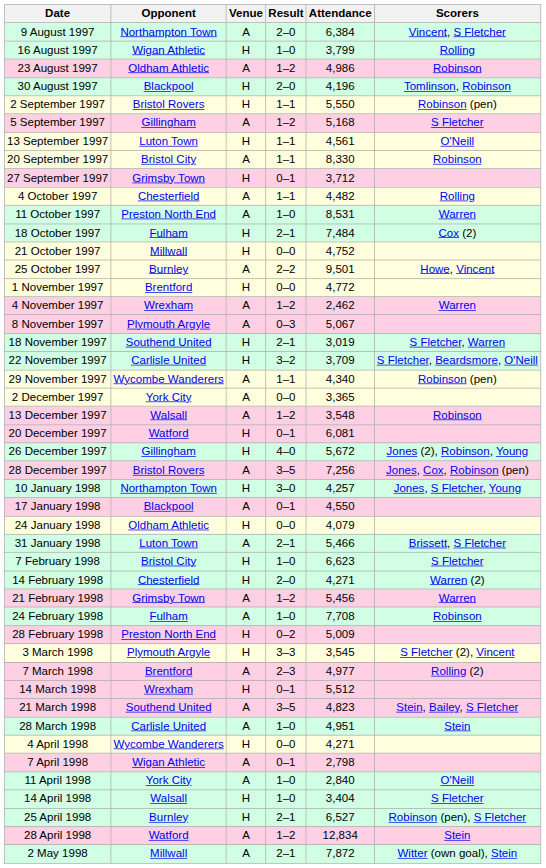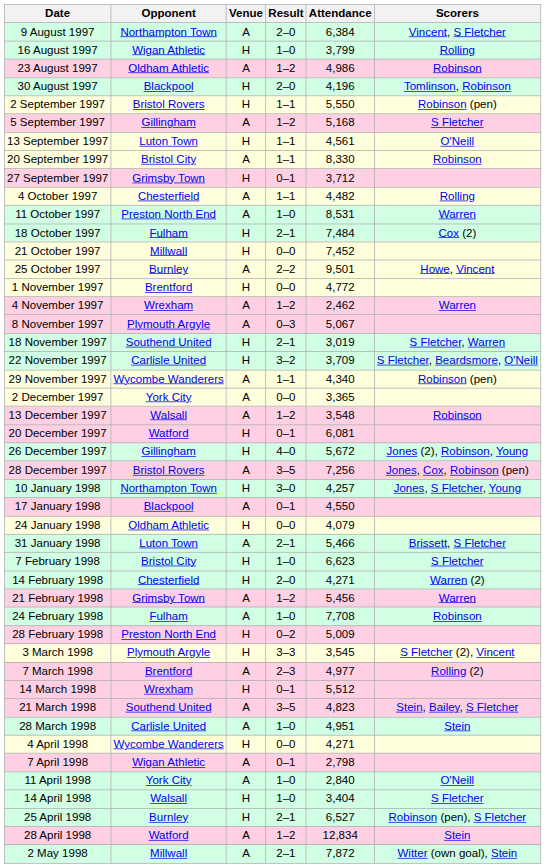 <table class="wikitable sortable" style="font-size:100%; text-align:center">
 <tr>
 <th>Date</th>
 <th>Opponent</th>
 <th>Venue</th>
 <th>Result</th>
 <th>Attendance</th>
 <th>Scorers</th>
 </tr>
 <tr style="background-color: #d0ffe3;">
 <td>9 August 1997</td>
 <td><a href='#'>Northampton Town</a></td>
 <td>A</td>
 <td>2–0</td>
 <td>6,384</td>
 <td><a href='#'>Vincent</a>, <a href='#'>S Fletcher</a></td>
 </tr>
 <tr style="background-color: #d0ffe3;">
 <td>16 August 1997</td>
 <td><a href='#'>Wigan Athletic</a></td>
 <td>H</td>
 <td>1–0</td>
 <td>3,799</td>
 <td><a href='#'>Rolling</a></td>
 </tr>
 <tr style="background-color: #ffd0e3;">
 <td>23 August 1997</td>
 <td><a href='#'>Oldham Athletic</a></td>
 <td>A</td>
 <td>1–2</td>
 <td>4,986</td>
 <td><a href='#'>Robinson</a></td>
 </tr>
 <tr style="background-color: #d0ffe3;">
 <td>30 August 1997</td>
 <td><a href='#'>Blackpool</a></td>
 <td>H</td>
 <td>2–0</td>
 <td>4,196</td>
 <td><a href='#'>Tomlinson</a>, <a href='#'>Robinson</a></td>
 </tr>
 <tr style="background-color: #ffffdd;">
 <td>2 September 1997</td>
 <td><a href='#'>Bristol Rovers</a></td>
 <td>H</td>
 <td>1–1</td>
 <td>5,550</td>
 <td><a href='#'>Robinson</a> (pen)</td>
 </tr>
 <tr style="background-color: #ffd0e3;">
 <td>5 September 1997</td>
 <td><a href='#'>Gillingham</a></td>
 <td>A</td>
 <td>1–2</td>
 <td>5,168</td>
 <td><a href='#'>S Fletcher</a></td>
 </tr>
 <tr style="background-color: #ffffdd;">
 <td>13 September 1997</td>
 <td><a href='#'>Luton Town</a></td>
 <td>H</td>
 <td>1–1</td>
 <td>4,561</td>
 <td><a href='#'>O'Neill</a></td>
 </tr>
 <tr style="background-color: #ffffdd;">
 <td>20 September 1997</td>
 <td><a href='#'>Bristol City</a></td>
 <td>A</td>
 <td>1–1</td>
 <td>8,330</td>
 <td><a href='#'>Robinson</a></td>
 </tr>
 <tr style="background-color: #ffd0e3;">
 <td>27 September 1997</td>
 <td><a href='#'>Grimsby Town</a></td>
 <td>H</td>
 <td>0–1</td>
 <td>3,712</td>
 <td></td>
 </tr>
 <tr style="background-color: #ffffdd;">
 <td>4 October 1997</td>
 <td><a href='#'>Chesterfield</a></td>
 <td>A</td>
 <td>1–1</td>
 <td>4,482</td>
 <td><a href='#'>Rolling</a></td>
 </tr>
 <tr style="background-color: #d0ffe3;">
 <td>11 October 1997</td>
 <td><a href='#'>Preston North End</a></td>
 <td>A</td>
 <td>1–0</td>
 <td>8,531</td>
 <td><a href='#'>Warren</a></td>
 </tr>
 <tr style="background-color: #d0ffe3;">
 <td>18 October 1997</td>
 <td><a href='#'>Fulham</a></td>
 <td>H</td>
 <td>2–1</td>
 <td>7,484</td>
 <td><a href='#'>Cox</a> (2)</td>
 </tr>
 <tr style="background-color: #ffffdd;">
 <td>21 October 1997</td>
 <td><a href='#'>Millwall</a></td>
 <td>H</td>
 <td>0–0</td>
-<td>4,752</td>
+<td>7,452</td>
 <td></td>
 </tr>
 <tr style="background-color: #ffffdd;">
 <td>25 October 1997</td>
 <td><a href='#'>Burnley</a></td>
 <td>A</td>
 <td>2–2</td>
 <td>9,501</td>
 <td><a href='#'>Howe</a>, <a href='#'>Vincent</a></td>
 </tr>
 <tr style="background-color: #ffffdd;">
 <td>1 November 1997</td>
 <td><a href='#'>Brentford</a></td>
 <td>H</td>
 <td>0–0</td>
 <td>4,772</td>
 <td></td>
 </tr>
 <tr style="background-color: #ffd0e3;">
 <td>4 November 1997</td>
 <td><a href='#'>Wrexham</a></td>
 <td>A</td>
 <td>1–2</td>
 <td>2,462</td>
 <td><a href='#'>Warren</a></td>
 </tr>
 <tr style="background-color: #ffd0e3;">
 <td>8 November 1997</td>
 <td><a href='#'>Plymouth Argyle</a></td>
 <td>A</td>
 <td>0–3</td>
 <td>5,067</td>
 <td></td>
 </tr>
 <tr style="background-color: #d0ffe3;">
 <td>18 November 1997</td>
 <td><a href='#'>Southend United</a></td>
 <td>H</td>
 <td>2–1</td>
 <td>3,019</td>
 <td><a href='#'>S Fletcher</a>, <a href='#'>Warren</a></td>
 </tr>
 <tr style="background-color: #d0ffe3;">
 <td>22 November 1997</td>
 <td><a href='#'>Carlisle United</a></td>
 <td>H</td>
 <td>3–2</td>
 <td>3,709</td>
 <td><a href='#'>S Fletcher</a>, <a href='#'>Beardsmore</a>, <a href='#'>O'Neill</a></td>
 </tr>
 <tr style="background-color: #ffffdd;">
 <td>29 November 1997</td>
 <td><a href='#'>Wycombe Wanderers</a></td>
 <td>A</td>
 <td>1–1</td>
 <td>4,340</td>
 <td><a href='#'>Robinson</a> (pen)</td>
 </tr>
 <tr style="background-color: #ffffdd;">
 <td>2 December 1997</td>
 <td><a href='#'>York City</a></td>
 <td>A</td>
 <td>0–0</td>
 <td>3,365</td>
 <td></td>
 </tr>
 <tr style="background-color: #ffd0e3;">
 <td>13 December 1997</td>
 <td><a href='#'>Walsall</a></td>
 <td>A</td>
 <td>1–2</td>
 <td>3,548</td>
 <td><a href='#'>Robinson</a></td>
 </tr>
 <tr style="background-color: #ffd0e3;">
 <td>20 December 1997</td>
 <td><a href='#'>Watford</a></td>
 <td>H</td>
 <td>0–1</td>
 <td>6,081</td>
 <td></td>
 </tr>
 <tr style="background-color: #d0ffe3;">
 <td>26 December 1997</td>
 <td><a href='#'>Gillingham</a></td>
 <td>H</td>
 <td>4–0</td>
 <td>5,672</td>
 <td><a href='#'>Jones</a> (2), <a href='#'>Robinson</a>, <a href='#'>Young</a></td>
 </tr>
 <tr style="background-color: #ffd0e3;">
 <td>28 December 1997</td>
 <td><a href='#'>Bristol Rovers</a></td>
 <td>A</td>
 <td>3–5</td>
 <td>7,256</td>
 <td><a href='#'>Jones</a>, <a href='#'>Cox</a>, <a href='#'>Robinson</a> (pen)</td>
 </tr>
 <tr style="background-color: #d0ffe3;">
 <td>10 January 1998</td>
 <td><a href='#'>Northampton Town</a></td>
 <td>H</td>
 <td>3–0</td>
 <td>4,257</td>
 <td><a href='#'>Jones</a>, <a href='#'>S Fletcher</a>, <a href='#'>Young</a></td>
 </tr>
 <tr style="background-color: #ffd0e3;">
 <td>17 January 1998</td>
 <td><a href='#'>Blackpool</a></td>
 <td>A</td>
 <td>0–1</td>
 <td>4,550</td>
 <td></td>
 </tr>
 <tr style="background-color: #ffffdd;">
 <td>24 January 1998</td>
 <td><a href='#'>Oldham Athletic</a></td>
 <td>H</td>
 <td>0–0</td>
 <td>4,079</td>
 <td></td>
 </tr>
 <tr style="background-color: #d0ffe3;">
 <td>31 January 1998</td>
 <td><a href='#'>Luton Town</a></td>
 <td>A</td>
 <td>2–1</td>
 <td>5,466</td>
 <td><a href='#'>Brissett</a>, <a href='#'>S Fletcher</a></td>
 </tr>
 <tr style="background-color: #d0ffe3;">
 <td>7 February 1998</td>
 <td><a href='#'>Bristol City</a></td>
 <td>H</td>
 <td>1–0</td>
 <td>6,623</td>
 <td><a href='#'>S Fletcher</a></td>
 </tr>
 <tr style="background-color: #d0ffe3;">
 <td>14 February 1998</td>
 <td><a href='#'>Chesterfield</a></td>
 <td>H</td>
 <td>2–0</td>
 <td>4,271</td>
 <td><a href='#'>Warren</a> (2)</td>
 </tr>
 <tr style="background-color: #ffd0e3;">
 <td>21 February 1998</td>
 <td><a href='#'>Grimsby Town</a></td>
 <td>A</td>
 <td>1–2</td>
 <td>5,456</td>
 <td><a href='#'>Warren</a></td>
 </tr>
 <tr style="background-color: #d0ffe3;">
 <td>24 February 1998</td>
 <td><a href='#'>Fulham</a></td>
 <td>A</td>
 <td>1–0</td>
 <td>7,708</td>
 <td><a href='#'>Robinson</a></td>
 </tr>
 <tr style="background-color: #ffd0e3;">
 <td>28 February 1998</td>
 <td><a href='#'>Preston North End</a></td>
 <td>H</td>
 <td>0–2</td>
 <td>5,009</td>
 <td></td>
 </tr>
 <tr style="background-color: #ffffdd;">
 <td>3 March 1998</td>
 <td><a href='#'>Plymouth Argyle</a></td>
 <td>H</td>
 <td>3–3</td>
 <td>3,545</td>
 <td><a href='#'>S Fletcher</a> (2), <a href='#'>Vincent</a></td>
 </tr>
 <tr style="background-color: #ffd0e3;">
 <td>7 March 1998</td>
 <td><a href='#'>Brentford</a></td>
 <td>A</td>
 <td>2–3</td>
 <td>4,977</td>
 <td><a href='#'>Rolling</a> (2)</td>
 </tr>
 <tr style="background-color: #ffd0e3;">
 <td>14 March 1998</td>
 <td><a href='#'>Wrexham</a></td>
 <td>H</td>
 <td>0–1</td>
 <td>5,512</td>
 <td></td>
 </tr>
 <tr style="background-color: #ffd0e3;">
 <td>21 March 1998</td>
 <td><a href='#'>Southend United</a></td>
 <td>A</td>
 <td>3–5</td>
 <td>4,823</td>
 <td><a href='#'>Stein</a>, <a href='#'>Bailey</a>, <a href='#'>S Fletcher</a></td>
 </tr>
 <tr style="background-color: #d0ffe3;">
 <td>28 March 1998</td>
 <td><a href='#'>Carlisle United</a></td>
 <td>A</td>
 <td>1–0</td>
 <td>4,951</td>
 <td><a href='#'>Stein</a></td>
 </tr>
 <tr style="background-color: #ffffdd;">
 <td>4 April 1998</td>
 <td><a href='#'>Wycombe Wanderers</a></td>
 <td>H</td>
 <td>0–0</td>
 <td>4,271</td>
 <td></td>
 </tr>
 <tr style="background-color: #ffd0e3;">
 <td>7 April 1998</td>
 <td><a href='#'>Wigan Athletic</a></td>
 <td>A</td>
 <td>0–1</td>
 <td>2,798</td>
 <td></td>
 </tr>
 <tr style="background-color: #d0ffe3;">
 <td>11 April 1998</td>
 <td><a href='#'>York City</a></td>
 <td>A</td>
 <td>1–0</td>
 <td>2,840</td>
 <td><a href='#'>O'Neill</a></td>
 </tr>
 <tr style="background-color: #d0ffe3;">
 <td>14 April 1998</td>
 <td><a href='#'>Walsall</a></td>
 <td>H</td>
 <td>1–0</td>
 <td>3,404</td>
 <td><a href='#'>S Fletcher</a></td>
 </tr>
 <tr style="background-color: #d0ffe3;">
 <td>25 April 1998</td>
 <td><a href='#'>Burnley</a></td>
 <td>H</td>
 <td>2–1</td>
 <td>6,527</td>
 <td><a href='#'>Robinson</a> (pen), <a href='#'>S Fletcher</a></td>
 </tr>
 <tr style="background-color: #ffd0e3;">
 <td>28 April 1998</td>
 <td><a href='#'>Watford</a></td>
 <td>A</td>
 <td>1–2</td>
 <td>12,834</td>
 <td><a href='#'>Stein</a></td>
 </tr>
 <tr style="background-color: #d0ffe3;">
 <td>2 May 1998</td>
 <td><a href='#'>Millwall</a></td>
 <td>A</td>
 <td>2–1</td>
 <td>7,872</td>
 <td><a href='#'>Witter</a> (own goal), <a href='#'>Stein</a></td>
 </tr>
 </table>
